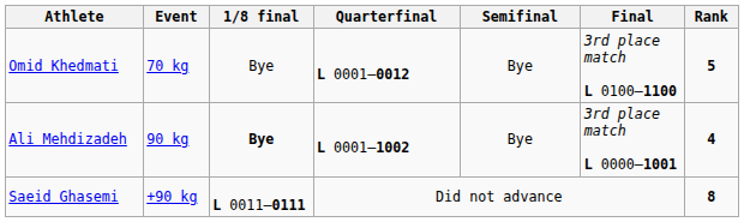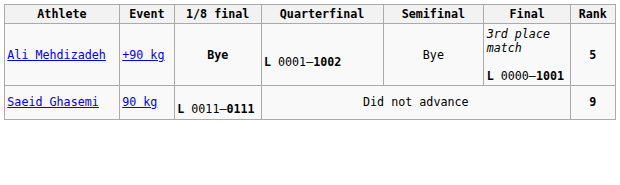 <table class="wikitable" width="98%" style="text-align:left; font-size:90%">
 <tr>
 <th width="11%">Athlete</th>
 <th width="4%">Event</th>
 <th width="9%">1/8 final</th>
 <th width="9%">Quarterfinal</th>
 <th width="9%">Semifinal</th>
 <th width="9%">Final</th>
 <th width="3%">Rank</th>
 </tr>
 <tr>
-<td><a href='#'>Omid Khedmati</a></td>
-<td><a href='#'>70 kg</a></td>
-<td align=center>Bye</td>
-<td><br><strong>L</strong> 0001–<strong>0012</strong></td>
-<td align=center>Bye</td>
-<td><em>3rd place match</em><br><br><strong>L</strong> 0100–<strong>1100</strong></td>
-<td align=center><strong>5</strong></td>
-</tr>
-<tr>
 <td><a href='#'>Ali Mehdizadeh</a></td>
-<td><a href='#'>90 kg</a></td>
+<td><a href='#'>+90 kg</a></td>
 <td align=center><strong>Bye</strong></td>
 <td><br><strong>L</strong> 0001–<strong>1002</strong></td>
 <td align=center>Bye</td>
 <td><em>3rd place match</em><br><br><strong>L</strong> 0000–<strong>1001</strong></td>
-<td align=center><strong>4</strong></td>
+<td align=center><strong>5</strong></td>
 </tr>
 <tr>
 <td><a href='#'>Saeid Ghasemi</a></td>
-<td><a href='#'>+90 kg</a></td>
+<td><a href='#'>90 kg</a></td>
 <td><br><strong>L</strong> 0011–<strong>0111</strong></td>
 <td colspan=3 align=center>Did not advance</td>
-<td align=center><strong>8</strong></td>
+<td align=center><strong>9</strong></td>
 </tr>
 </table>
